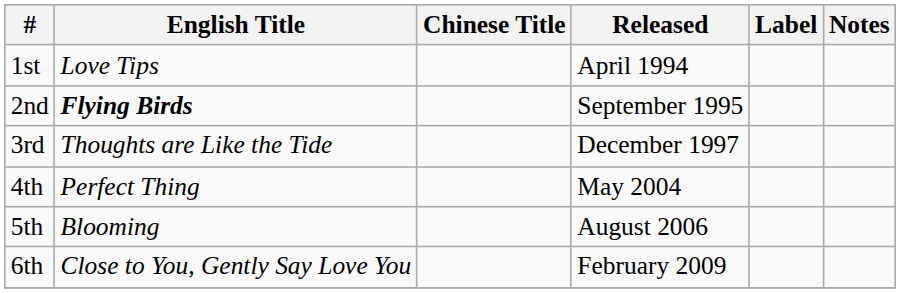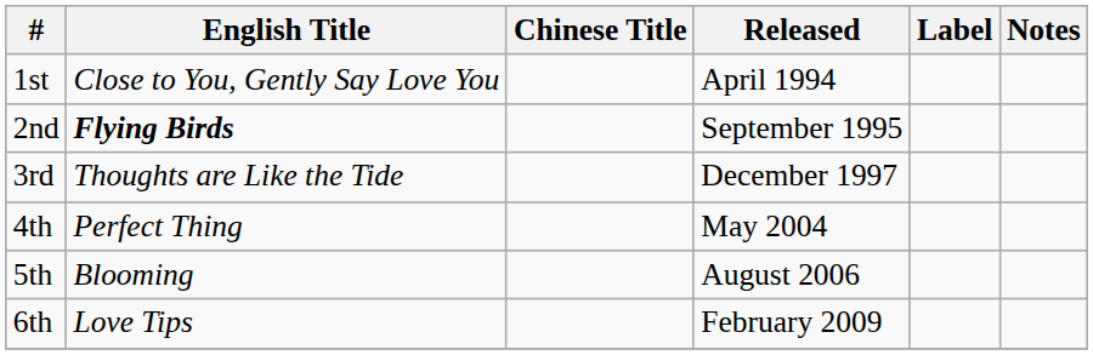 <table class="wikitable">
 <tr>
 <th>#</th>
 <th>English Title</th>
 <th>Chinese Title</th>
 <th>Released</th>
 <th>Label</th>
 <th>Notes</th>
 </tr>
 <tr>
 <td>1st</td>
-<td><em>Love Tips</em></td>
+<td><em>Close to You, Gently Say Love You</em></td>
 <td></td>
 <td>April 1994</td>
 <td></td>
 <td></td>
 </tr>
 <tr>
 <td>2nd</td>
 <td><strong><em>Flying Birds</em></strong></td>
 <td></td>
 <td>September 1995</td>
 <td></td>
 <td></td>
 </tr>
 <tr>
 <td>3rd</td>
 <td><em>Thoughts are Like the Tide</em></td>
 <td></td>
 <td>December 1997</td>
 <td></td>
 <td></td>
 </tr>
 <tr>
 <td>4th</td>
 <td><em>Perfect Thing</em></td>
 <td></td>
 <td>May 2004</td>
 <td></td>
 <td></td>
 </tr>
 <tr>
 <td>5th</td>
 <td><em>Blooming</em></td>
 <td></td>
 <td>August 2006</td>
 <td></td>
 <td></td>
 </tr>
 <tr>
 <td>6th</td>
-<td><em>Close to You, Gently Say Love You</em></td>
+<td><em>Love Tips</em></td>
 <td></td>
 <td>February 2009</td>
 <td></td>
 <td></td>
 </tr>
 <tr>
 </tr>
 </table>
